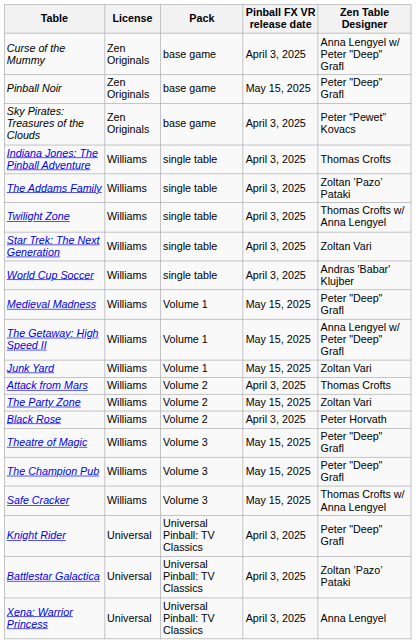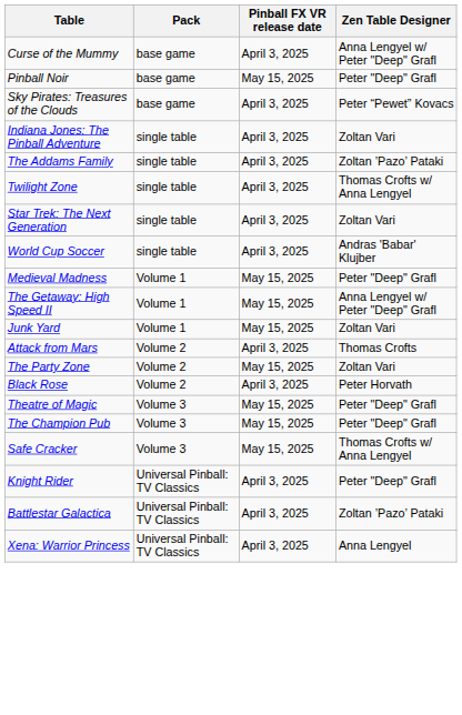 <table class="wikitable sortable">
 <tr>
 <th>Table</th>
-<th>License</th>
 <th>Pack</th>
 <th>Pinball FX VR release date</th>
 <th>Zen Table Designer</th>
 </tr>
 <tr>
 <td><em>Curse of the Mummy</em></td>
-<td>Zen Originals</td>
 <td>base game</td>
 <td>April 3, 2025</td>
 <td>Anna Lengyel w/ Peter "Deep" Grafl</td>
 </tr>
 <tr>
 <td><em>Pinball Noir</em></td>
-<td>Zen Originals</td>
 <td>base game</td>
 <td>May 15, 2025</td>
 <td>Peter "Deep" Grafl</td>
 </tr>
 <tr>
 <td><em>Sky Pirates: Treasures of the Clouds</em></td>
-<td>Zen Originals</td>
 <td>base game</td>
 <td>April 3, 2025</td>
 <td>Peter “Pewet” Kovacs</td>
 </tr>
 <tr>
 <td><em><a href='#'>Indiana Jones: The Pinball Adventure</a></em></td>
-<td>Williams</td>
 <td>single table</td>
 <td>April 3, 2025</td>
-<td>Thomas Crofts</td>
+<td>Zoltan Vari</td>
 </tr>
 <tr>
 <td><a href='#'><em>The Addams Family</em></a></td>
-<td>Williams</td>
 <td>single table</td>
 <td>April 3, 2025</td>
 <td>Zoltan ’Pazo’ Pataki</td>
 </tr>
 <tr>
 <td><a href='#'><em>Twilight Zone</em></a></td>
-<td>Williams</td>
 <td>single table</td>
 <td>April 3, 2025</td>
 <td>Thomas Crofts w/ Anna Lengyel</td>
 </tr>
 <tr>
 <td><a href='#'><em>Star Trek: The Next Generation</em></a></td>
-<td>Williams</td>
 <td>single table</td>
 <td>April 3, 2025</td>
 <td>Zoltan Vari</td>
 </tr>
 <tr>
 <td><a href='#'><em>World Cup Soccer</em></a></td>
-<td>Williams</td>
 <td>single table</td>
 <td>April 3, 2025</td>
 <td>Andras 'Babar' Klujber</td>
 </tr>
 <tr>
 <td><em><a href='#'>Medieval Madness</a></em></td>
-<td>Williams</td>
 <td>Volume 1</td>
 <td>May 15, 2025</td>
 <td>Peter "Deep" Grafl</td>
 </tr>
 <tr>
 <td><em><a href='#'>The Getaway: High Speed II</a></em></td>
-<td>Williams</td>
 <td>Volume 1</td>
 <td>May 15, 2025</td>
 <td>Anna Lengyel w/ Peter "Deep" Grafl</td>
 </tr>
 <tr>
 <td><a href='#'><em>Junk Yard</em></a></td>
-<td>Williams</td>
 <td>Volume 1</td>
 <td>May 15, 2025</td>
 <td>Zoltan Vari</td>
 </tr>
 <tr>
 <td><em><a href='#'>Attack from Mars</a></em></td>
-<td>Williams</td>
 <td>Volume 2</td>
 <td>April 3, 2025</td>
 <td>Thomas Crofts</td>
 </tr>
 <tr>
 <td><em><a href='#'>The Party Zone</a></em></td>
-<td>Williams</td>
 <td>Volume 2</td>
 <td>May 15, 2025</td>
 <td>Zoltan Vari</td>
 </tr>
 <tr>
 <td><a href='#'><em>Black Rose</em></a></td>
-<td>Williams</td>
 <td>Volume 2</td>
 <td>April 3, 2025</td>
 <td>Peter Horvath</td>
 </tr>
 <tr>
 <td><em><a href='#'>Theatre of Magic</a></em></td>
-<td>Williams</td>
 <td>Volume 3</td>
 <td>May 15, 2025</td>
 <td>Peter "Deep" Grafl</td>
 </tr>
 <tr>
 <td><em><a href='#'>The Champion Pub</a></em></td>
-<td>Williams</td>
 <td>Volume 3</td>
 <td>May 15, 2025</td>
 <td>Peter "Deep" Grafl</td>
 </tr>
 <tr>
 <td><a href='#'><em>Safe Cracker</em></a></td>
-<td>Williams</td>
 <td>Volume 3</td>
 <td>May 15, 2025</td>
 <td>Thomas Crofts w/ Anna Lengyel</td>
 </tr>
 <tr>
 <td><a href='#'><em>Knight Rider</em></a></td>
-<td>Universal</td>
 <td>Universal Pinball: TV Classics</td>
 <td>April 3, 2025</td>
 <td>Peter "Deep" Grafl</td>
 </tr>
 <tr>
 <td><a href='#'><em>Battlestar Galactica</em></a></td>
-<td>Universal</td>
 <td>Universal Pinball: TV Classics</td>
 <td>April 3, 2025</td>
 <td>Zoltan ’Pazo’ Pataki</td>
 </tr>
 <tr>
 <td><em><a href='#'>Xena: Warrior Princess</a></em></td>
-<td>Universal</td>
 <td>Universal Pinball: TV Classics</td>
 <td>April 3, 2025</td>
 <td>Anna Lengyel</td>
 </tr>
 </table>
